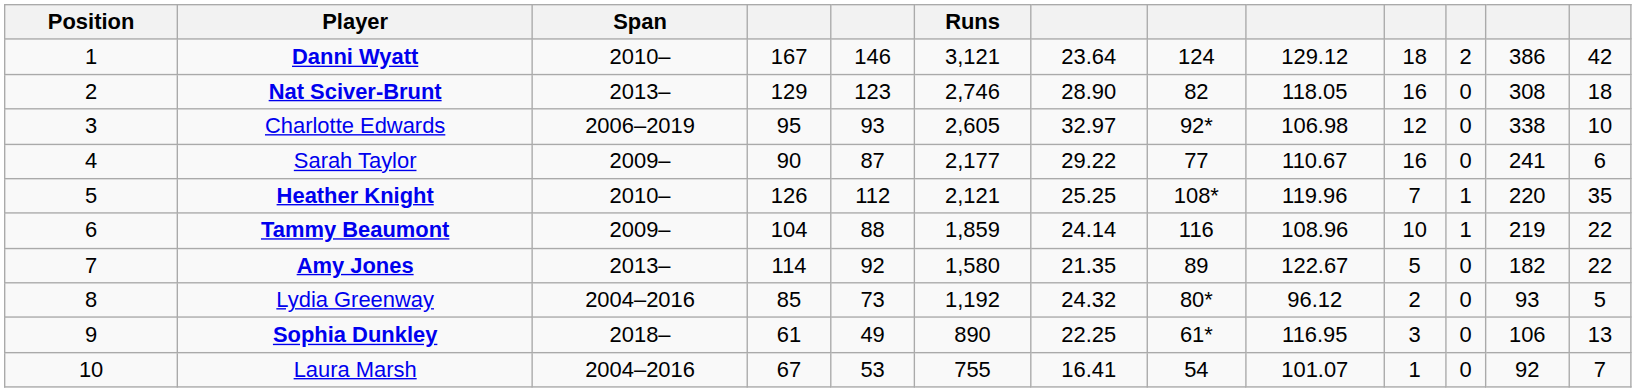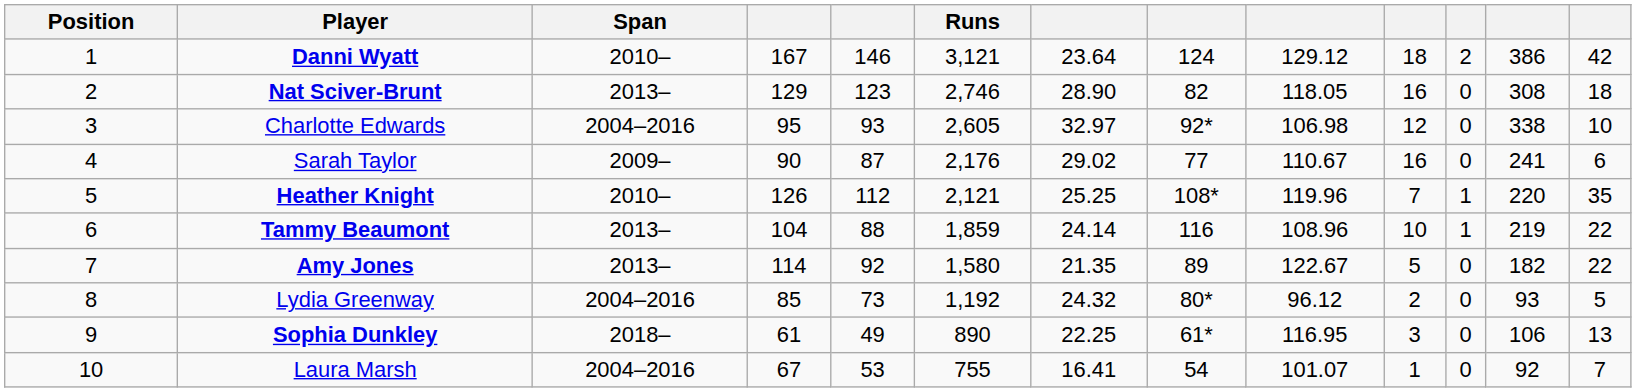 <table class="wikitable" style="text-align: center; width:75%">
 <tr>
 <th>Position</th>
 <th>Player</th>
 <th>Span</th>
 <th></th>
 <th></th>
 <th>Runs</th>
 <th></th>
 <th></th>
 <th></th>
 <th></th>
 <th></th>
 <th></th>
 <th></th>
 </tr>
 <tr>
 <td>1</td>
 <td><strong><a href='#'>Danni Wyatt</a></strong></td>
 <td>2010–</td>
 <td>167</td>
 <td>146</td>
 <td>3,121</td>
 <td>23.64</td>
 <td>124</td>
 <td>129.12</td>
 <td>18</td>
 <td>2</td>
 <td>386</td>
 <td>42</td>
 </tr>
 <tr>
 <td>2</td>
 <td><strong><a href='#'>Nat Sciver-Brunt</a></strong></td>
 <td>2013–</td>
 <td>129</td>
 <td>123</td>
 <td>2,746</td>
 <td>28.90</td>
 <td>82</td>
 <td>118.05</td>
 <td>16</td>
 <td>0</td>
 <td>308</td>
 <td>18</td>
 </tr>
 <tr>
 <td>3</td>
 <td><a href='#'>Charlotte Edwards</a></td>
-<td>2006–2019</td>
+<td>2004–2016</td>
 <td>95</td>
 <td>93</td>
 <td>2,605</td>
 <td>32.97</td>
 <td>92*</td>
 <td>106.98</td>
 <td>12</td>
 <td>0</td>
 <td>338</td>
 <td>10</td>
 </tr>
 <tr>
 <td>4</td>
 <td><a href='#'>Sarah Taylor</a></td>
 <td>2009–</td>
 <td>90</td>
 <td>87</td>
-<td>2,177</td>
-<td>29.22</td>
+<td>2,176</td>
+<td>29.02</td>
 <td>77</td>
 <td>110.67</td>
 <td>16</td>
 <td>0</td>
 <td>241</td>
 <td>6</td>
 </tr>
 <tr>
 <td>5</td>
 <td><strong><a href='#'>Heather Knight</a></strong></td>
 <td>2010–</td>
 <td>126</td>
 <td>112</td>
 <td>2,121</td>
 <td>25.25</td>
 <td>108*</td>
 <td>119.96</td>
 <td>7</td>
 <td>1</td>
 <td>220</td>
 <td>35</td>
 </tr>
 <tr>
 <td>6</td>
 <td><strong><a href='#'>Tammy Beaumont</a></strong></td>
-<td>2009–</td>
+<td>2013–</td>
 <td>104</td>
 <td>88</td>
 <td>1,859</td>
 <td>24.14</td>
 <td>116</td>
 <td>108.96</td>
 <td>10</td>
 <td>1</td>
 <td>219</td>
 <td>22</td>
 </tr>
 <tr>
 <td>7</td>
 <td><strong><a href='#'>Amy Jones</a></strong></td>
 <td>2013–</td>
 <td>114</td>
 <td>92</td>
 <td>1,580</td>
 <td>21.35</td>
 <td>89</td>
 <td>122.67</td>
 <td>5</td>
 <td>0</td>
 <td>182</td>
 <td>22</td>
 </tr>
 <tr>
 <td>8</td>
 <td><a href='#'>Lydia Greenway</a></td>
 <td>2004–2016</td>
 <td>85</td>
 <td>73</td>
 <td>1,192</td>
 <td>24.32</td>
 <td>80*</td>
 <td>96.12</td>
 <td>2</td>
 <td>0</td>
 <td>93</td>
 <td>5</td>
 </tr>
 <tr>
 <td>9</td>
 <td><strong><a href='#'>Sophia Dunkley</a></strong></td>
 <td>2018–</td>
 <td>61</td>
 <td>49</td>
 <td>890</td>
 <td>22.25</td>
 <td>61*</td>
 <td>116.95</td>
 <td>3</td>
 <td>0</td>
 <td>106</td>
 <td>13</td>
 </tr>
 <tr>
 <td>10</td>
 <td><a href='#'>Laura Marsh</a></td>
 <td>2004–2016</td>
 <td>67</td>
 <td>53</td>
 <td>755</td>
 <td>16.41</td>
 <td>54</td>
 <td>101.07</td>
 <td>1</td>
 <td>0</td>
 <td>92</td>
 <td>7</td>
 </tr>
 </table>
